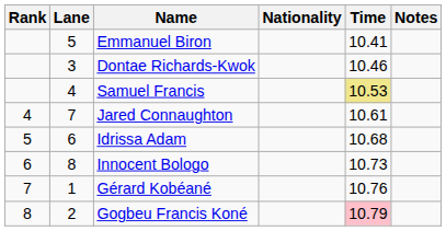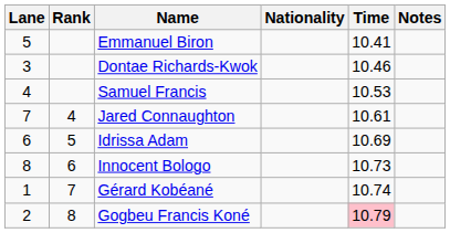 <table class="wikitable sortable" style="text-align:center;font-size:95%">
 <tr>
+<th>Lane</th>
 <th>Rank</th>
-<th>Lane</th>
 <th>Name</th>
 <th>Nationality</th>
 <th>Time</th>
 <th>Notes</th>
 </tr>
 <tr>
+<td>5</td>
 <td></td>
-<td>5</td>
 <td align=left><a href='#'>Emmanuel Biron</a></td>
 <td align=left></td>
 <td>10.41</td>
 <td></td>
 </tr>
 <tr>
+<td>3</td>
 <td></td>
-<td>3</td>
 <td align=left><a href='#'>Dontae Richards-Kwok</a></td>
 <td align=left></td>
 <td>10.46</td>
 <td></td>
 </tr>
 <tr>
+<td>4</td>
 <td></td>
-<td>4</td>
 <td align=left><a href='#'>Samuel Francis</a></td>
 <td align=left></td>
-<td style="background: khaki;">10.53</td>
+<td>10.53</td>
 <td></td>
 </tr>
 <tr>
+<td>7</td>
 <td>4</td>
-<td>7</td>
 <td align=left><a href='#'>Jared Connaughton</a></td>
 <td align=left></td>
 <td>10.61</td>
 <td></td>
 </tr>
 <tr>
+<td>6</td>
 <td>5</td>
-<td>6</td>
 <td align=left><a href='#'>Idrissa Adam</a></td>
 <td align=left></td>
-<td>10.68</td>
+<td>10.69</td>
 <td></td>
 </tr>
 <tr>
+<td>8</td>
 <td>6</td>
-<td>8</td>
 <td align=left><a href='#'>Innocent Bologo</a></td>
 <td align=left></td>
 <td>10.73</td>
 <td></td>
 </tr>
 <tr>
+<td>1</td>
 <td>7</td>
-<td>1</td>
 <td align=left><a href='#'>Gérard Kobéané</a></td>
 <td align=left></td>
-<td>10.76</td>
+<td>10.74</td>
 <td></td>
 </tr>
 <tr>
+<td>2</td>
 <td>8</td>
-<td>2</td>
 <td align=left><a href='#'>Gogbeu Francis Koné</a></td>
 <td align=left></td>
 <td style="background: pink;">10.79</td>
 <td></td>
 </tr>
 </table>
